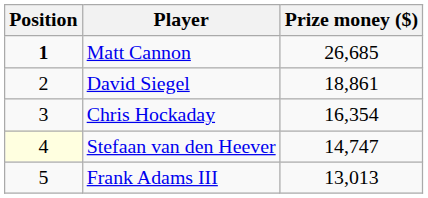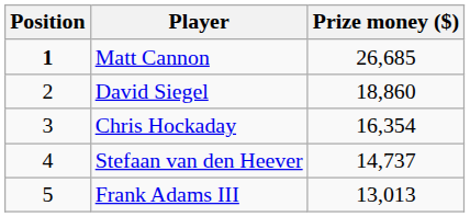 <table class="wikitable">
 <tr>
 <th>Position</th>
 <th>Player</th>
 <th>Prize money ($)</th>
 </tr>
 <tr>
 <td align=center><strong>1</strong></td>
 <td> <a href='#'>Matt Cannon</a></td>
 <td align=center>26,685</td>
 </tr>
 <tr>
 <td align=center>2</td>
 <td> <a href='#'>David Siegel</a></td>
-<td align=center>18,861</td>
+<td align=center>18,860</td>
 </tr>
 <tr>
 <td align=center>3</td>
 <td> <a href='#'>Chris Hockaday</a></td>
 <td align=center>16,354</td>
 </tr>
 <tr>
-<td align=center style="background: lightyellow;">4</td>
+<td align=center>4</td>
 <td> <a href='#'>Stefaan van den Heever</a></td>
-<td align=center>14,747</td>
+<td align=center>14,737</td>
 </tr>
 <tr>
 <td align=center>5</td>
 <td> <a href='#'>Frank Adams III</a></td>
 <td align=center>13,013</td>
 </tr>
 </table>
